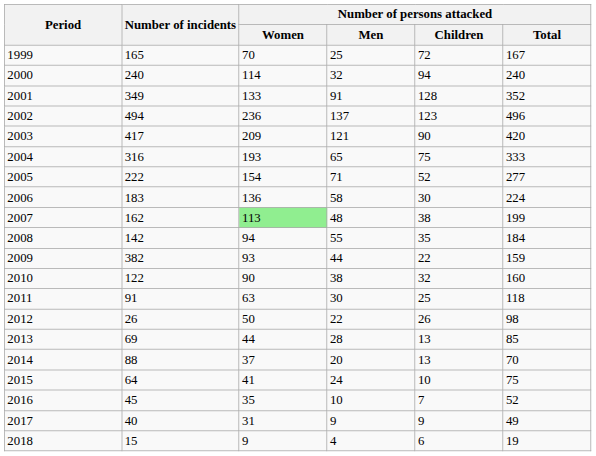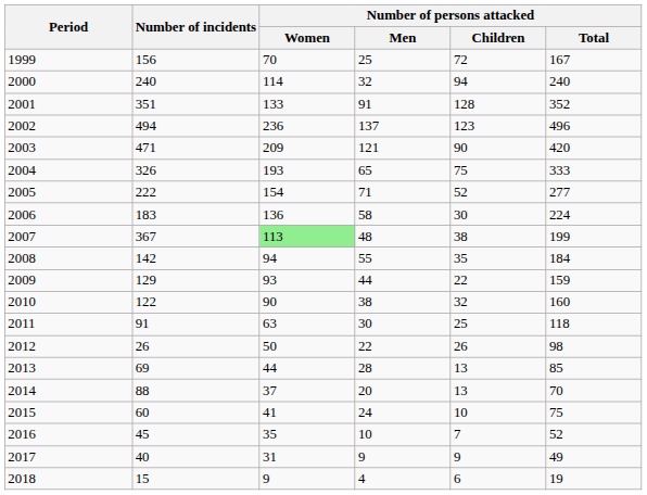 <table class="wikitable">
 <tr>
 <th rowspan="2" style="width:20%;">Period</th>
 <th rowspan="2" style="width:20%;">Number of incidents</th>
 <th colspan="4"  style="width:60%;">Number of persons attacked</th>
 </tr>
 <tr>
 <th style="width:15%;">Women</th>
 <th style="width:15%;">Men</th>
 <th style="width:15%;">Children</th>
 <th style="width:15%;">Total</th>
 </tr>
 <tr>
 <td>1999</td>
-<td>165</td>
+<td>156</td>
 <td>70</td>
 <td>25</td>
 <td>72</td>
 <td>167</td>
 </tr>
 <tr>
 <td>2000</td>
 <td>240</td>
 <td>114</td>
 <td>32</td>
 <td>94</td>
 <td>240</td>
 </tr>
 <tr>
 <td>2001</td>
-<td>349</td>
+<td>351</td>
 <td>133</td>
 <td>91</td>
 <td>128</td>
 <td>352</td>
 </tr>
 <tr>
 <td>2002</td>
 <td>494</td>
 <td>236</td>
 <td>137</td>
 <td>123</td>
 <td>496</td>
 </tr>
 <tr>
 <td>2003</td>
-<td>417</td>
+<td>471</td>
 <td>209</td>
 <td>121</td>
 <td>90</td>
 <td>420</td>
 </tr>
 <tr>
 <td>2004</td>
-<td>316</td>
+<td>326</td>
 <td>193</td>
 <td>65</td>
 <td>75</td>
 <td>333</td>
 </tr>
 <tr>
 <td>2005</td>
 <td>222</td>
 <td>154</td>
 <td>71</td>
 <td>52</td>
 <td>277</td>
 </tr>
 <tr>
 <td>2006</td>
 <td>183</td>
 <td>136</td>
 <td>58</td>
 <td>30</td>
 <td>224</td>
 </tr>
 <tr>
 <td>2007</td>
-<td>162</td>
+<td>367</td>
 <td style="background: lightgreen;">113</td>
 <td>48</td>
 <td>38</td>
 <td>199</td>
 </tr>
 <tr>
 <td>2008</td>
 <td>142</td>
 <td>94</td>
 <td>55</td>
 <td>35</td>
 <td>184</td>
 </tr>
 <tr>
 <td>2009</td>
-<td>382</td>
+<td>129</td>
 <td>93</td>
 <td>44</td>
 <td>22</td>
 <td>159</td>
 </tr>
 <tr>
 <td>2010</td>
 <td>122</td>
 <td>90</td>
 <td>38</td>
 <td>32</td>
 <td>160</td>
 </tr>
 <tr>
 <td>2011</td>
 <td>91</td>
 <td>63</td>
 <td>30</td>
 <td>25</td>
 <td>118</td>
 </tr>
 <tr>
 <td>2012</td>
 <td>26</td>
 <td>50</td>
 <td>22</td>
 <td>26</td>
 <td>98</td>
 </tr>
 <tr>
 <td>2013</td>
 <td>69</td>
 <td>44</td>
 <td>28</td>
 <td>13</td>
 <td>85</td>
 </tr>
 <tr>
 <td>2014</td>
 <td>88</td>
 <td>37</td>
 <td>20</td>
 <td>13</td>
 <td>70</td>
 </tr>
 <tr>
 <td>2015</td>
-<td>64</td>
+<td>60</td>
 <td>41</td>
 <td>24</td>
 <td>10</td>
 <td>75</td>
 </tr>
 <tr>
 <td>2016</td>
 <td>45</td>
 <td>35</td>
 <td>10</td>
 <td>7</td>
 <td>52</td>
 </tr>
 <tr>
 <td>2017</td>
 <td>40</td>
 <td>31</td>
 <td>9</td>
 <td>9</td>
 <td>49</td>
 </tr>
 <tr>
 <td>2018</td>
 <td>15</td>
 <td>9</td>
 <td>4</td>
 <td>6</td>
 <td>19</td>
 </tr>
 </table>
